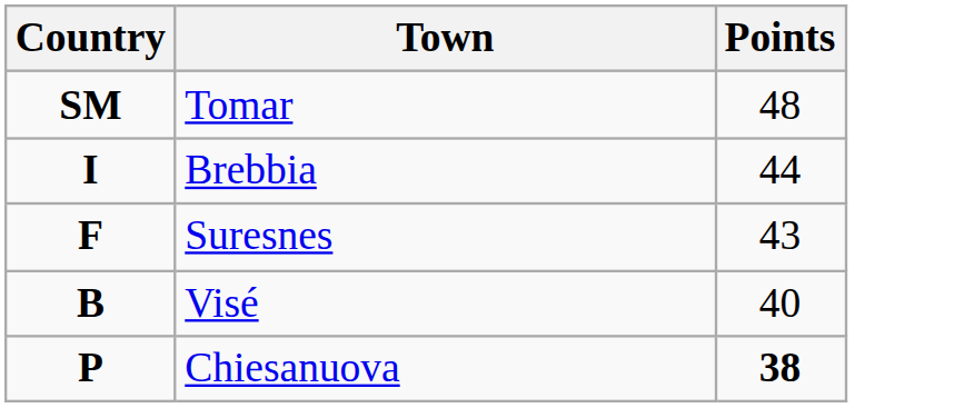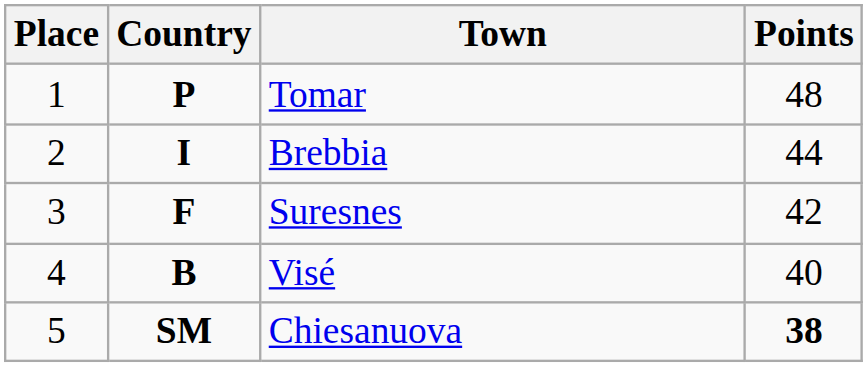 <table class="wikitable" style="text-align;">
 <tr>
+<th width="25">Place</th>
 <th width="25">Country</th>
 <th width="200">Town</th>
 <th width="25">Points</th>
 </tr>
 <tr>
-<td align="center"><strong>SM</strong></td>
+<td align="center">1</td>
+<td align="center"><strong>P</strong></td>
 <td align="left"><a href='#'>Tomar</a></td>
 <td align="center">48</td>
 </tr>
 <tr>
+<td align="center">2</td>
 <td align="center"><strong>I</strong></td>
 <td align="left"><a href='#'>Brebbia</a></td>
 <td align="center">44</td>
 </tr>
 <tr>
+<td align="center">3</td>
 <td align="center"><strong>F</strong></td>
 <td align="left"><a href='#'>Suresnes</a></td>
-<td align="center">43</td>
+<td align="center">42</td>
 </tr>
 <tr>
+<td align="center">4</td>
 <td align="center"><strong>B</strong></td>
 <td align="left"><a href='#'>Visé</a></td>
 <td align="center">40</td>
 </tr>
 <tr>
-<td align="center"><strong>P</strong></td>
+<td align="center">5</td>
+<td align="center"><strong>SM</strong></td>
 <td align="left"><a href='#'>Chiesanuova</a></td>
 <td align="center"><strong>38</strong></td>
 </tr>
 </table>
